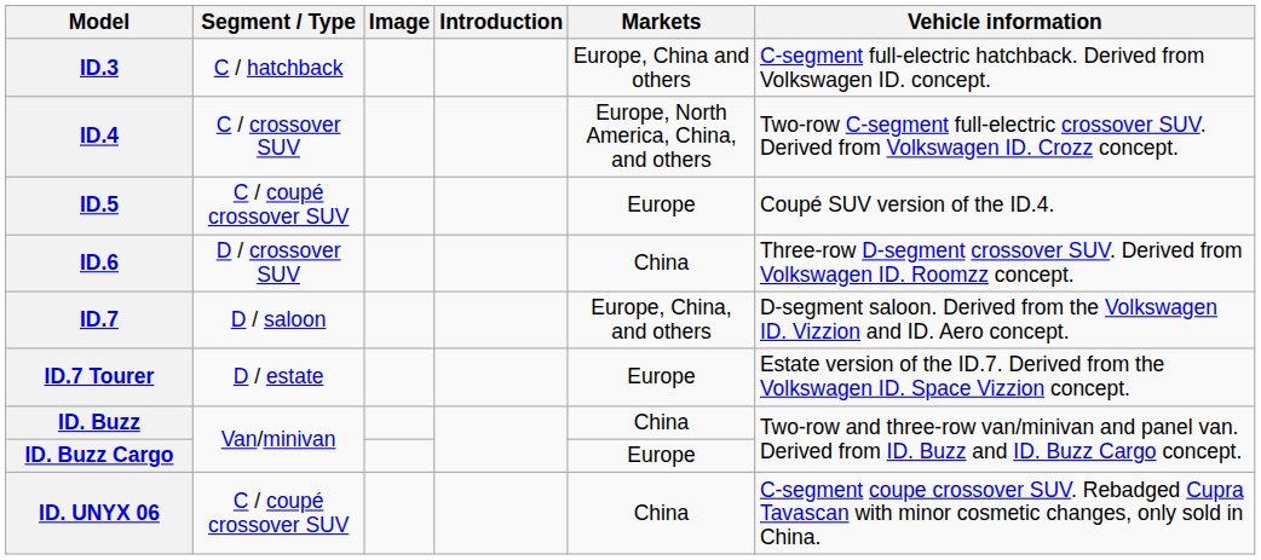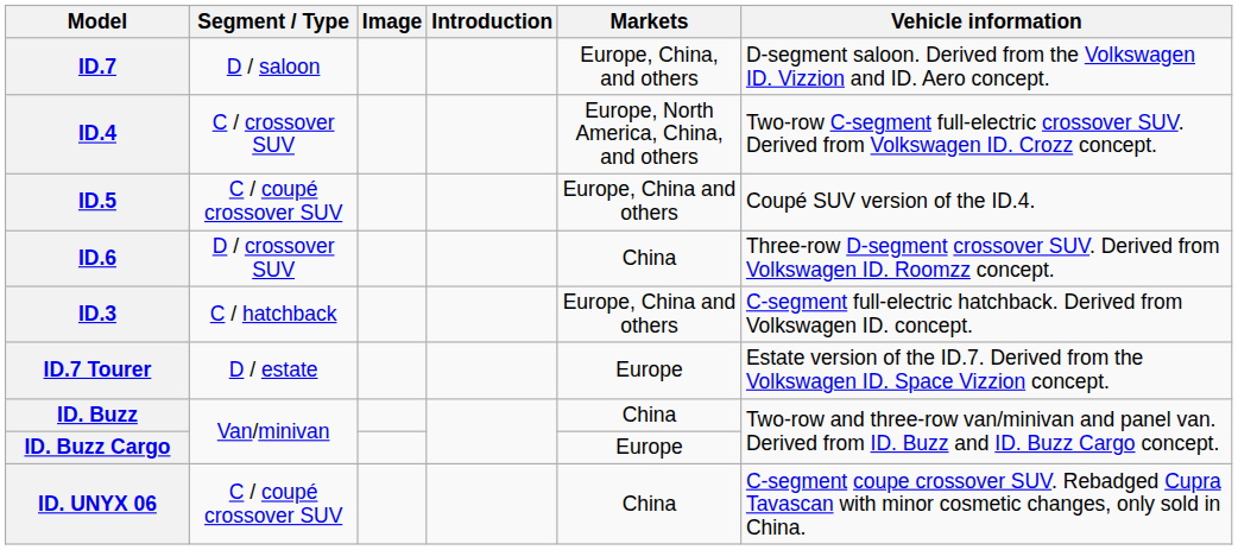 <table class="wikitable" style="text-align: center; width: 75%">
 <tr>
 <th width="15%">Model</th>
 <th>Segment / Type</th>
 <th>Image</th>
 <th>Introduction</th>
 <th width="15%">Markets</th>
 <th width="40%">Vehicle information</th>
 </tr>
 <tr>
-<th><a href='#'>ID.3</a></th>
-<td><a href='#'>C</a> / <a href='#'>hatchback</a></td>
+<th><a href='#'>ID.7</a></th>
+<td><a href='#'>D</a> / <a href='#'>saloon</a></td>
 <td></td>
 <td></td>
-<td>Europe, China and others</td>
-<td style="text-align:left;"><a href='#'>C-segment</a> full-electric hatchback. Derived from Volkswagen ID. concept.</td>
+<td>Europe, China, and others</td>
+<td style="text-align:left;">D-segment saloon. Derived from the <a href='#'>Volkswagen ID. Vizzion</a> and ID. Aero concept.</td>
 </tr>
 <tr>
 <th><a href='#'>ID.4</a></th>
 <td><a href='#'>C</a> / <a href='#'>crossover SUV</a></td>
 <td></td>
 <td></td>
 <td>Europe, North America, China, and others</td>
 <td style="text-align:left;">Two-row <a href='#'>C-segment</a> full-electric <a href='#'>crossover SUV</a>. Derived from <a href='#'>Volkswagen ID. Crozz</a> concept.</td>
 </tr>
 <tr>
 <th><a href='#'>ID.5</a></th>
 <td><a href='#'>C</a> / <a href='#'>coupé crossover SUV</a></td>
 <td></td>
 <td></td>
-<td>Europe</td>
+<td>Europe, China and others</td>
 <td style="text-align:left;">Coupé SUV version of the ID.4.</td>
 </tr>
 <tr>
 <th><a href='#'>ID.6</a></th>
 <td><a href='#'>D</a> / <a href='#'>crossover SUV</a></td>
 <td></td>
 <td></td>
 <td>China</td>
 <td style="text-align:left;">Three-row <a href='#'>D-segment</a> <a href='#'>crossover SUV</a>. Derived from <a href='#'>Volkswagen ID. Roomzz</a> concept.</td>
 </tr>
 <tr>
-<th><a href='#'>ID.7</a></th>
-<td><a href='#'>D</a> / <a href='#'>saloon</a></td>
+<th><a href='#'>ID.3</a></th>
+<td><a href='#'>C</a> / <a href='#'>hatchback</a></td>
 <td></td>
 <td></td>
-<td>Europe, China, and others</td>
-<td style="text-align:left;">D-segment saloon. Derived from the <a href='#'>Volkswagen ID. Vizzion</a> and ID. Aero concept.</td>
+<td>Europe, China and others</td>
+<td style="text-align:left;"><a href='#'>C-segment</a> full-electric hatchback. Derived from Volkswagen ID. concept.</td>
 </tr>
 <tr>
 <th><a href='#'>ID.7 Tourer</a></th>
 <td><a href='#'>D</a> / <a href='#'>estate</a></td>
 <td></td>
 <td></td>
 <td>Europe</td>
 <td style="text-align:left;">Estate version of the ID.7. Derived from the <a href='#'>Volkswagen ID. Space Vizzion</a> concept.</td>
 </tr>
 <tr>
 <th><a href='#'>ID. Buzz</a></th>
 <td rowspan="2"><a href='#'>Van</a>/<a href='#'>minivan</a></td>
 <td></td>
 <td rowspan="2"></td>
 <td>China</td>
 <td style="text-align:left;" rowspan="2">Two-row and three-row van/minivan and panel van. Derived from <a href='#'>ID. Buzz</a> and <a href='#'>ID. Buzz Cargo</a> concept.</td>
 </tr>
 <tr>
 <th><a href='#'>ID. Buzz Cargo</a></th>
 <td></td>
 <td>Europe</td>
 </tr>
 <tr>
 <th><a href='#'>ID. UNYX 06</a></th>
 <td><a href='#'>C</a> / <a href='#'>coupé crossover SUV</a></td>
 <td></td>
 <td></td>
 <td>China</td>
 <td style="text-align:left;"><a href='#'>C-segment</a> <a href='#'>coupe crossover SUV</a>. Rebadged <a href='#'>Cupra Tavascan</a> with minor cosmetic changes, only sold in China.</td>
 </tr>
 </table>
